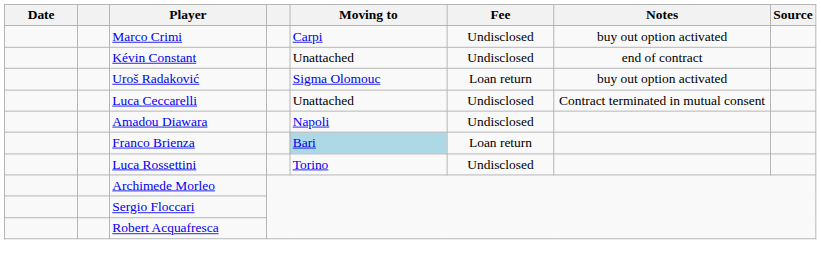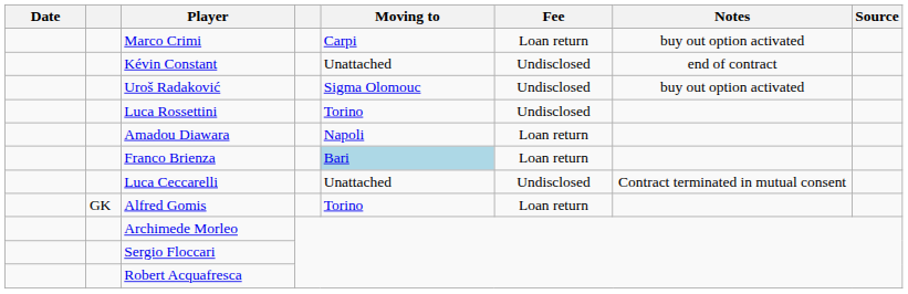 <table class="wikitable sortable">
 <tr>
 <th style="width:80px;">Date</th>
 <th style="width:30px;"></th>
 <th style="width:180px;">Player</th>
 <th style="width:20px;"></th>
 <th style="width:180px;">Moving to</th>
 <th style="width:120px;" class="unsortable">Fee</th>
 <th style="width:250px;" class="unsortable">Notes</th>
 <th style="width:20px;">Source</th>
 </tr>
 <tr>
 <td></td>
 <td align=center></td>
 <td> <a href='#'>Marco Crimi</a></td>
 <td align=center></td>
 <td> <a href='#'>Carpi</a></td>
-<td align=center>Undisclosed</td>
+<td align=center>Loan return</td>
 <td align=center>buy out option activated</td>
 <td></td>
 </tr>
 <tr>
 <td></td>
 <td align=center></td>
 <td> <a href='#'>Kévin Constant</a></td>
 <td align=center></td>
 <td>Unattached</td>
 <td align=center>Undisclosed</td>
 <td align=center>end of contract</td>
 <td></td>
 </tr>
 <tr>
 <td></td>
 <td align=center></td>
 <td> <a href='#'>Uroš Radaković</a></td>
 <td align=center></td>
 <td> <a href='#'>Sigma Olomouc</a></td>
-<td align=center>Loan return</td>
+<td align=center>Undisclosed</td>
 <td align=center>buy out option activated</td>
 <td></td>
 </tr>
 <tr>
 <td></td>
 <td align=center></td>
-<td> <a href='#'>Luca Ceccarelli</a></td>
+<td> <a href='#'>Luca Rossettini</a></td>
 <td align=center></td>
-<td>Unattached</td>
+<td> <a href='#'>Torino</a></td>
 <td align=center>Undisclosed</td>
-<td align=center>Contract terminated in mutual consent</td>
+<td align=center></td>
 <td></td>
 </tr>
 <tr>
 <td></td>
 <td align=center></td>
 <td> <a href='#'>Amadou Diawara</a></td>
 <td align=center></td>
 <td> <a href='#'>Napoli</a></td>
-<td align=center>Undisclosed</td>
+<td align=center>Loan return</td>
 <td align=center></td>
 <td></td>
 </tr>
 <tr>
 <td></td>
 <td align=center></td>
 <td> <a href='#'>Franco Brienza</a></td>
 <td align=center></td>
 <td style="background: lightblue;"> <a href='#'>Bari</a></td>
 <td align=center>Loan return</td>
 <td align=center></td>
 <td></td>
 </tr>
 <tr>
 <td></td>
 <td align=center></td>
-<td> <a href='#'>Luca Rossettini</a></td>
+<td> <a href='#'>Luca Ceccarelli</a></td>
 <td align=center></td>
+<td>Unattached</td>
+<td align=center>Undisclosed</td>
+<td align=center>Contract terminated in mutual consent</td>
+<td></td>
+</tr>
+<tr>
+<td></td>
+<td>GK</td>
+<td> <a href='#'>Alfred Gomis</a></td>
+<td></td>
 <td> <a href='#'>Torino</a></td>
-<td align=center>Undisclosed</td>
-<td align=center></td>
+<td align=center>Loan return</td>
+<td></td>
 <td></td>
 </tr>
 <tr>
 <td></td>
 <td></td>
 <td> <a href='#'>Archimede Morleo</a></td>
 </tr>
 <tr>
 <td></td>
 <td></td>
 <td> <a href='#'>Sergio Floccari</a></td>
 </tr>
 <tr>
 <td></td>
 <td></td>
 <td> <a href='#'>Robert Acquafresca</a></td>
 </tr>
 </table>
